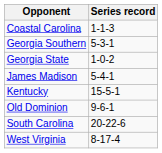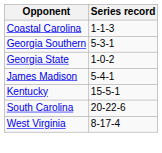 <table class="wikitable">
 <tr>
 <th>Opponent</th>
 <th>Series record</th>
 </tr>
 <tr>
 <td><a href='#'>Coastal Carolina</a></td>
 <td>1-1-3</td>
 </tr>
 <tr>
 <td><a href='#'>Georgia Southern</a></td>
 <td>5-3-1</td>
 </tr>
 <tr>
 <td><a href='#'>Georgia State</a></td>
 <td>1-0-2</td>
 </tr>
 <tr>
 <td><a href='#'>James Madison</a></td>
 <td>5-4-1</td>
 </tr>
 <tr>
 <td><a href='#'>Kentucky</a></td>
 <td>15-5-1</td>
 </tr>
 <tr>
-<td><a href='#'>Old Dominion</a></td>
-<td>9-6-1</td>
-</tr>
-<tr>
 <td><a href='#'>South Carolina</a></td>
 <td>20-22-6</td>
 </tr>
 <tr>
 <td><a href='#'>West Virginia</a></td>
 <td>8-17-4</td>
 </tr>
 </table>
